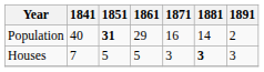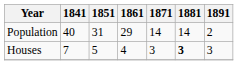 <table class="wikitable">
 <tr>
 <th>Year</th>
 <th>1841</th>
 <th>1851</th>
 <th>1861</th>
 <th>1871</th>
 <th>1881</th>
 <th>1891</th>
 </tr>
 <tr>
 <td>Population</td>
 <td>40</td>
-<td><strong>31</strong></td>
+<td>31</td>
 <td>29</td>
-<td>16</td>
+<td>14</td>
 <td>14</td>
 <td>2</td>
 </tr>
 <tr>
 <td>Houses</td>
 <td>7</td>
 <td>5</td>
-<td>5</td>
+<td>4</td>
 <td>3</td>
 <td><strong>3</strong></td>
 <td>3</td>
 </tr>
 <tr>
 </tr>
 </table>
